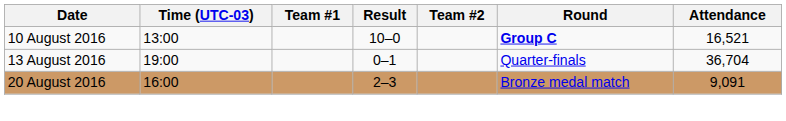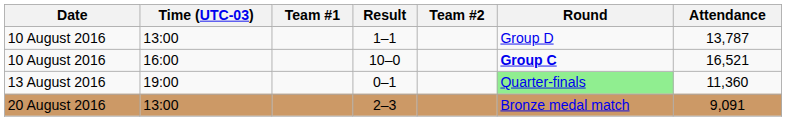 <table class="wikitable" style="text-align:left; width:100%;">
 <tr>
 <th>Date</th>
 <th>Time (<a href='#'>UTC-03</a>)</th>
 <th>Team #1</th>
 <th>Result</th>
 <th>Team #2</th>
 <th>Round</th>
 <th>Attendance</th>
 </tr>
 <tr>
 <td>10 August 2016</td>
 <td>13:00</td>
+<td></td>
+<td style="text-align:center;">1–1</td>
+<td></td>
+<td><a href='#'>Group D</a></td>
+<td style="text-align:center;">13,787</td>
+</tr>
+<tr>
+<td>10 August 2016</td>
+<td>16:00</td>
 <td><strong></strong></td>
 <td style="text-align:center;">10–0</td>
 <td></td>
 <td><strong><a href='#'>Group C</a></strong></td>
 <td style="text-align:center;">16,521</td>
 </tr>
 <tr>
 <td>13 August 2016</td>
 <td>19:00</td>
 <td></td>
 <td style="text-align:center;">0–1</td>
 <td><strong></strong></td>
-<td><a href='#'>Quarter-finals</a></td>
-<td style="text-align:center;">36,704</td>
+<td style="background: lightgreen;"><a href='#'>Quarter-finals</a></td>
+<td style="text-align:center;">11,360</td>
 </tr>
 <tr style="background:#c96;">
 <td>20 August 2016</td>
-<td>16:00</td>
+<td>13:00</td>
 <td></td>
 <td style="text-align:center;">2–3</td>
 <td><strong></strong></td>
 <td><a href='#'>Bronze medal match</a></td>
 <td style="text-align:center;">9,091</td>
 </tr>
 </table>
